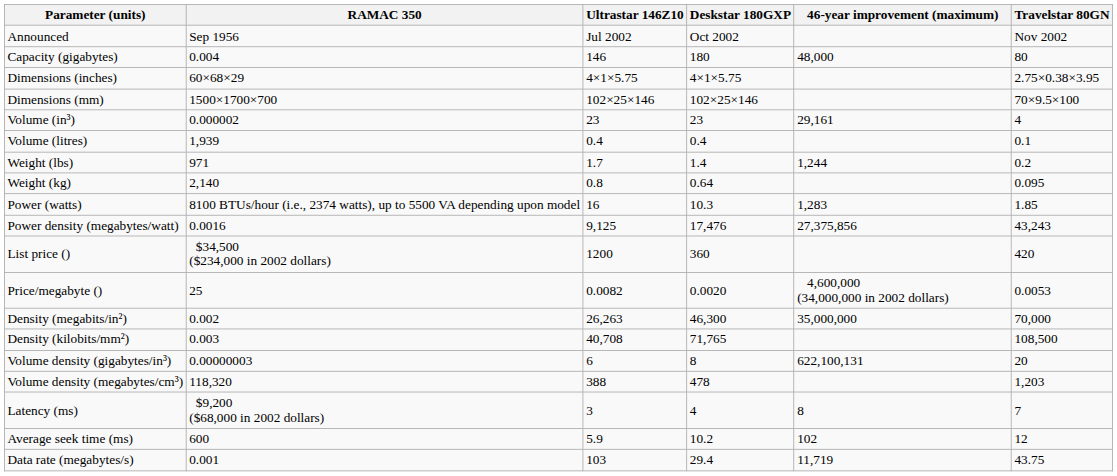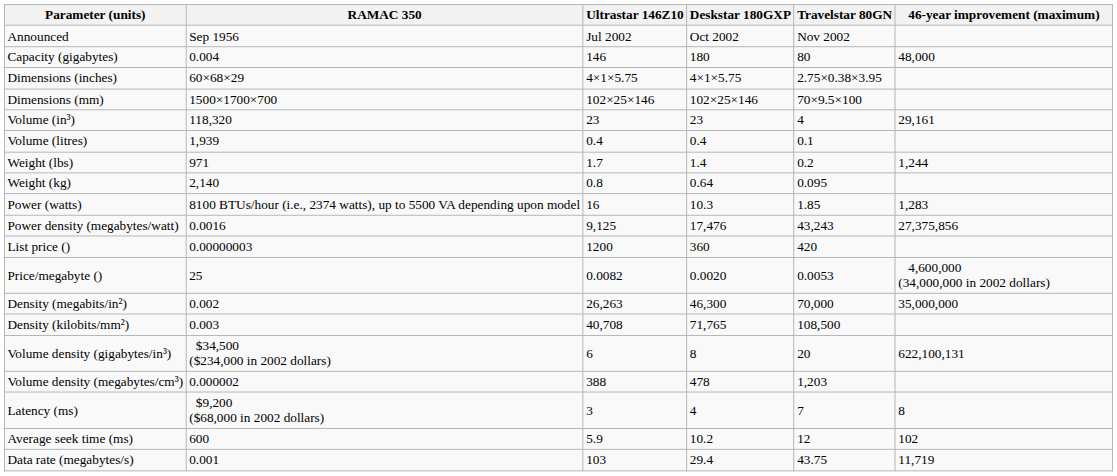 <table class="wikitable">
 <tr>
 <th>Parameter (units)</th>
 <th>RAMAC 350</th>
 <th>Ultrastar 146Z10</th>
 <th>Deskstar 180GXP</th>
+<th>Travelstar 80GN</th>
 <th>   46-year improvement (maximum)   </th>
-<th>Travelstar 80GN</th>
 </tr>
 <tr>
 <td>Announced</td>
 <td>Sep 1956</td>
 <td>Jul 2002</td>
 <td>Oct 2002</td>
+<td>Nov 2002</td>
 <td></td>
-<td>Nov 2002</td>
 </tr>
 <tr>
 <td>Capacity (gigabytes)</td>
 <td>0.004</td>
 <td>146</td>
 <td>180</td>
+<td>80</td>
 <td>48,000</td>
-<td>80</td>
 </tr>
 <tr>
 <td>Dimensions (inches)</td>
 <td>60×68×29</td>
 <td>4×1×5.75</td>
 <td>4×1×5.75</td>
+<td>2.75×0.38×3.95</td>
 <td></td>
-<td>2.75×0.38×3.95</td>
 </tr>
 <tr>
 <td>Dimensions (mm)</td>
 <td>1500×1700×700</td>
 <td>102×25×146</td>
 <td>102×25×146</td>
+<td>70×9.5×100</td>
 <td></td>
-<td>70×9.5×100</td>
 </tr>
 <tr>
 <td>Volume (in³)</td>
-<td>0.000002</td>
+<td>118,320</td>
 <td>23</td>
 <td>23</td>
+<td>4</td>
 <td>29,161</td>
-<td>4</td>
 </tr>
 <tr>
 <td>Volume (litres)</td>
 <td>1,939</td>
 <td>0.4</td>
 <td>0.4</td>
+<td>0.1</td>
 <td></td>
-<td>0.1</td>
 </tr>
 <tr>
 <td>Weight (lbs)</td>
 <td>971</td>
 <td>1.7</td>
 <td>1.4</td>
+<td>0.2</td>
 <td>1,244</td>
-<td>0.2</td>
 </tr>
 <tr>
 <td>Weight (kg)</td>
 <td>2,140</td>
 <td>0.8</td>
 <td>0.64</td>
+<td>0.095</td>
 <td></td>
-<td>0.095</td>
 </tr>
 <tr>
 <td>Power (watts)</td>
 <td>8100 BTUs/hour (i.e., 2374 watts), up to 5500 VA depending upon model</td>
 <td>16</td>
 <td>10.3</td>
+<td>1.85</td>
 <td>1,283</td>
-<td>1.85</td>
 </tr>
 <tr>
 <td>Power density (megabytes/watt)</td>
 <td>0.0016</td>
 <td>9,125</td>
 <td>17,476</td>
+<td>43,243</td>
 <td>27,375,856</td>
-<td>43,243</td>
 </tr>
 <tr>
 <td>List price ()</td>
-<td>  $34,500<br>($234,000 in 2002 dollars)</td>
+<td>0.00000003</td>
 <td>1200</td>
 <td>360</td>
+<td>420</td>
 <td></td>
-<td>420</td>
 </tr>
 <tr>
 <td>Price/megabyte ()</td>
 <td>25</td>
 <td>0.0082</td>
 <td>0.0020</td>
+<td>0.0053</td>
 <td>   4,600,000<br>(34,000,000 in 2002 dollars)</td>
-<td>0.0053</td>
 </tr>
 <tr>
 <td>Density (megabits/in²)</td>
 <td>0.002</td>
 <td>26,263</td>
 <td>46,300</td>
+<td>70,000</td>
 <td>35,000,000</td>
-<td>70,000</td>
 </tr>
 <tr>
 <td>Density (kilobits/mm²)</td>
 <td>0.003</td>
 <td>40,708</td>
 <td>71,765</td>
+<td>108,500</td>
 <td></td>
-<td>108,500</td>
 </tr>
 <tr>
 <td>Volume density (gigabytes/in³)</td>
-<td>0.00000003</td>
+<td>  $34,500<br>($234,000 in 2002 dollars)</td>
 <td>6</td>
 <td>8</td>
+<td>20</td>
 <td>622,100,131</td>
-<td>20</td>
 </tr>
 <tr>
 <td>Volume density (megabytes/cm³)</td>
-<td>118,320</td>
+<td>0.000002</td>
 <td>388</td>
 <td>478</td>
+<td>1,203</td>
 <td></td>
-<td>1,203</td>
 </tr>
 <tr>
 <td>Latency (ms)</td>
 <td>  $9,200<br>($68,000 in 2002 dollars)</td>
 <td>3</td>
 <td>4</td>
+<td>7</td>
 <td>8</td>
-<td>7</td>
 </tr>
 <tr>
 <td>Average seek time (ms)</td>
 <td>600</td>
 <td>5.9</td>
 <td>10.2</td>
+<td>12</td>
 <td>102</td>
-<td>12</td>
 </tr>
 <tr>
 <td>Data rate (megabytes/s)</td>
 <td>0.001</td>
 <td>103</td>
 <td>29.4</td>
+<td>43.75</td>
 <td>11,719</td>
-<td>43.75</td>
 </tr>
 </table>
